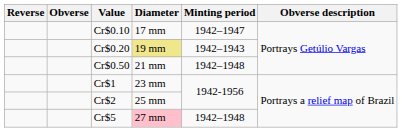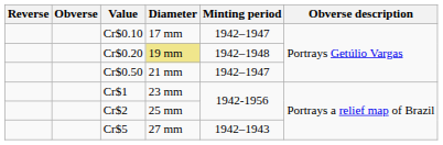 <table class="wikitable">
 <tr>
 <th>Reverse</th>
 <th>Obverse</th>
 <th>Value</th>
 <th>Diameter</th>
 <th>Minting period</th>
 <th>Obverse description</th>
 </tr>
 <tr>
 <td></td>
 <td></td>
 <td>Cr$0.10</td>
 <td>17 mm</td>
 <td style="text-align: center;">1942–1947</td>
 <td rowspan=3>Portrays <a href='#'>Getúlio Vargas</a></td>
 </tr>
 <tr>
 <td></td>
 <td></td>
 <td>Cr$0.20</td>
 <td style="background: khaki;">19 mm</td>
-<td style="text-align: center;">1942–1943</td>
+<td style="text-align: center;">1942–1948</td>
 </tr>
 <tr>
 <td></td>
 <td></td>
 <td>Cr$0.50</td>
 <td>21 mm</td>
-<td style="text-align: center;">1942–1948</td>
+<td style="text-align: center;">1942–1947</td>
 </tr>
 <tr>
 <td></td>
 <td></td>
 <td>Cr$1</td>
 <td>23 mm</td>
 <td rowspan=2 style="text-align: center;">1942-1956</td>
 <td rowspan=3>Portrays a <a href='#'>relief map</a> of Brazil</td>
 </tr>
 <tr>
 <td></td>
 <td></td>
 <td>Cr$2</td>
 <td>25 mm</td>
 </tr>
 <tr>
 <td></td>
 <td></td>
 <td>Cr$5</td>
-<td style="background: pink;">27 mm</td>
-<td style="text-align: center;">1942–1948</td>
+<td>27 mm</td>
+<td style="text-align: center;">1942–1943</td>
 </tr>
 </table>
